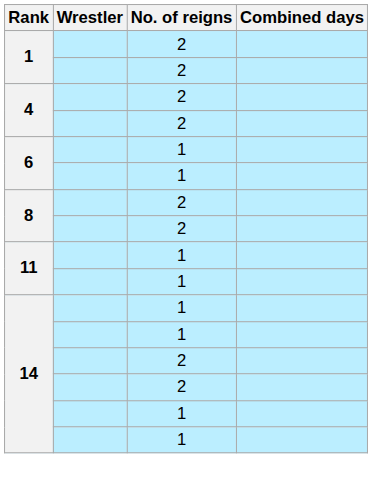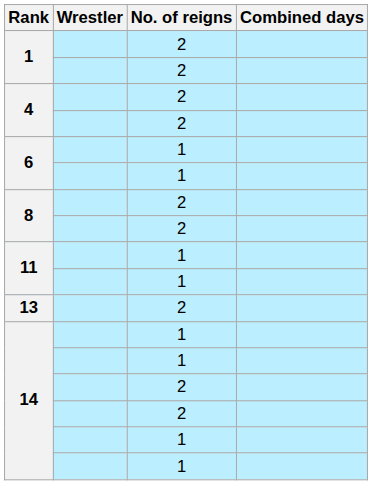 <table class="wikitable sortable" style="text-align: center">
 <tr>
 <th data-sort-type="number" scope="col">Rank</th>
 <th scope="col">Wrestler</th>
 <th data-sort-type="number" scope="col">No. of reigns</th>
 <th data-sort-type="number" scope="col">Combined days</th>
 </tr>
 <tr style="background-color:#bbeeff">
 <th scope=row rowspan=2>1</th>
 <td></td>
 <td>2</td>
 <td></td>
 </tr>
 <tr style="background-color:#bbeeff">
 <td></td>
 <td>2</td>
 <td></td>
 </tr>
 <tr style="background-color:#bbeeff">
 <th scope=row rowspan=2>4</th>
 <td></td>
 <td>2</td>
 <td></td>
 </tr>
 <tr style="background-color:#bbeeff">
 <td></td>
 <td>2</td>
 <td></td>
 </tr>
 <tr style="background-color:#bbeeff">
 <th scope=row rowspan=2>6</th>
 <td></td>
 <td>1</td>
 <td></td>
 </tr>
 <tr style="background-color:#bbeeff">
 <td></td>
 <td>1</td>
 <td></td>
 </tr>
 <tr style="background-color:#bbeeff">
 <th scope=row rowspan=2>8</th>
 <td></td>
 <td>2</td>
 <td></td>
 </tr>
 <tr style="background-color:#bbeeff">
 <td></td>
 <td>2</td>
 <td></td>
 </tr>
 <tr style="background-color:#bbeeff">
 <th scope=row rowspan=2>11</th>
 <td></td>
 <td>1</td>
 <td></td>
 </tr>
 <tr style="background-color:#bbeeff">
 <td></td>
 <td>1</td>
 <td></td>
 </tr>
 <tr style="background-color:#bbeeff">
+<th scope=row>13</th>
+<td></td>
+<td>2</td>
+<td></td>
+</tr>
+<tr style="background-color:#bbeeff">
 <th scope=row rowspan=6>14</th>
 <td></td>
 <td>1</td>
 <td></td>
 </tr>
 <tr style="background-color:#bbeeff">
 <td></td>
 <td>1</td>
 <td></td>
 </tr>
 <tr style="background-color:#bbeeff">
 <td></td>
 <td>2</td>
 <td></td>
 </tr>
 <tr style="background-color:#bbeeff">
 <td></td>
 <td>2</td>
 <td></td>
 </tr>
 <tr style="background-color:#bbeeff">
 <td></td>
 <td>1</td>
 <td></td>
 </tr>
 <tr style="background-color:#bbeeff">
 <td></td>
 <td>1</td>
 <td></td>
 </tr>
 </table>
